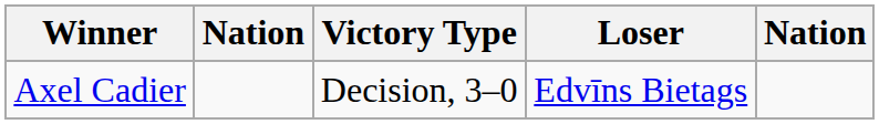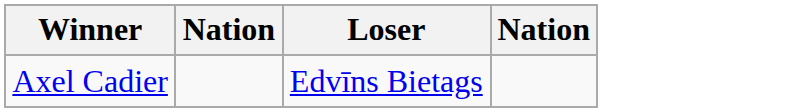 <table class="wikitable sortable" style="text-align:left;">
 <tr>
 <th>Winner</th>
 <th>Nation</th>
-<th>Victory Type</th>
 <th>Loser</th>
 <th>Nation</th>
 </tr>
 <tr>
 <td><a href='#'>Axel Cadier</a></td>
 <td></td>
-<td>Decision, 3–0</td>
 <td><a href='#'>Edvīns Bietags</a></td>
 <td></td>
 </tr>
 </table>
